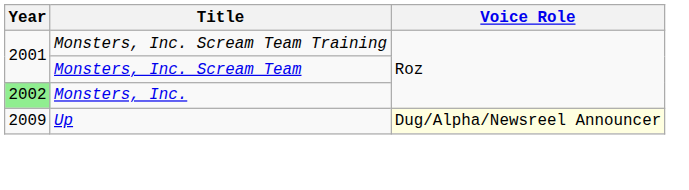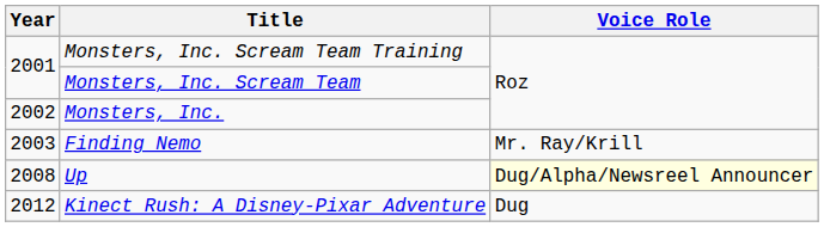 <table class="wikitable">
 <tr>
 <th>Year</th>
 <th>Title</th>
 <th><a href='#'>Voice Role</a></th>
 </tr>
 <tr>
 <td rowspan=2>2001</td>
 <td><em>Monsters, Inc. Scream Team Training</em></td>
 <td rowspan=3>Roz</td>
 </tr>
 <tr>
 <td><em><a href='#'>Monsters, Inc. Scream Team</a></em></td>
 </tr>
 <tr>
-<td style="background: lightgreen;">2002</td>
+<td>2002</td>
 <td><em><a href='#'>Monsters, Inc.</a></em></td>
 </tr>
 <tr>
-<td>2009</td>
+<td>2003</td>
+<td><em><a href='#'>Finding Nemo</a></em></td>
+<td>Mr. Ray/Krill</td>
+</tr>
+<tr>
+<td>2008</td>
 <td><em><a href='#'>Up</a></em></td>
 <td style="background: lightyellow;">Dug/Alpha/Newsreel Announcer</td>
 </tr>
+<tr>
+<td>2012</td>
+<td><em><a href='#'>Kinect Rush: A Disney-Pixar Adventure</a></em></td>
+<td>Dug</td>
+</tr>
 </table>
